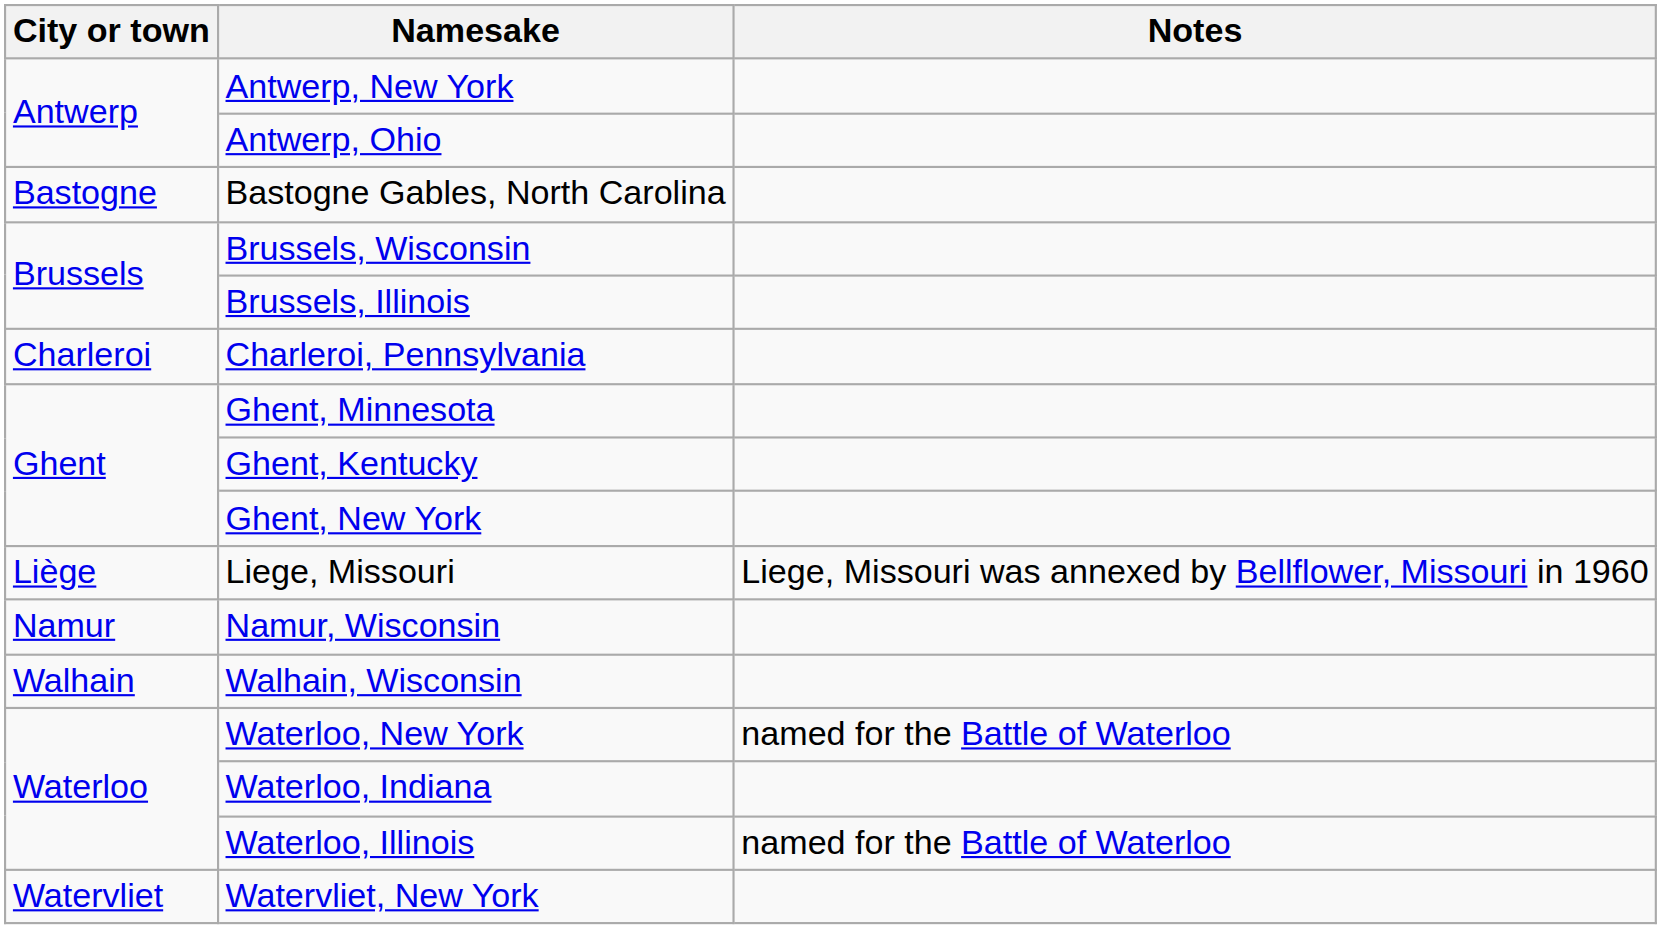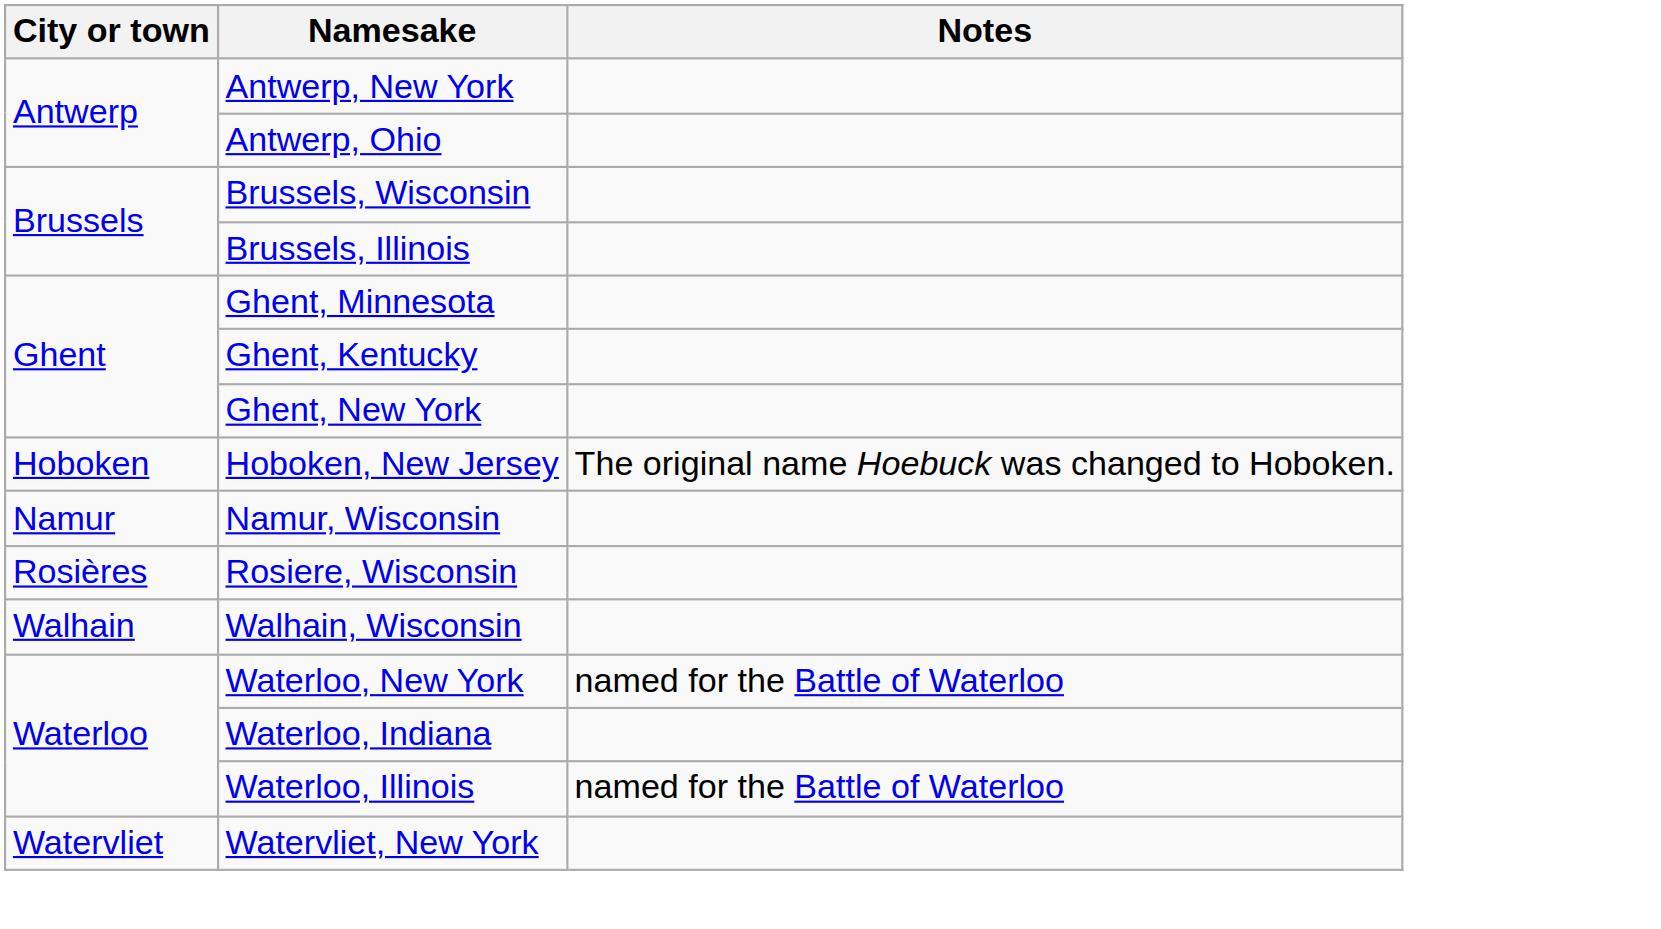 <table class="wikitable">
 <tr>
 <th>City or town</th>
 <th>Namesake</th>
 <th>Notes</th>
 </tr>
 <tr>
 <td rowspan = 2><a href='#'>Antwerp</a></td>
 <td><a href='#'>Antwerp, New York</a></td>
 <td></td>
 </tr>
 <tr>
 <td><a href='#'>Antwerp, Ohio</a></td>
 </tr>
 <tr>
-<td><a href='#'>Bastogne</a></td>
-<td>Bastogne Gables, North Carolina</td>
-<td></td>
-</tr>
-<tr>
 <td rowspan = 2><a href='#'>Brussels</a></td>
 <td><a href='#'>Brussels, Wisconsin</a></td>
 <td></td>
 </tr>
 <tr>
 <td><a href='#'>Brussels, Illinois</a></td>
-</tr>
-<tr>
-<td><a href='#'>Charleroi</a></td>
-<td><a href='#'>Charleroi, Pennsylvania</a></td>
-<td></td>
 </tr>
 <tr>
 <td rowspan="3"><a href='#'>Ghent</a></td>
 <td><a href='#'>Ghent, Minnesota</a></td>
 <td></td>
 </tr>
 <tr>
 <td><a href='#'>Ghent, Kentucky</a></td>
 <td></td>
 </tr>
 <tr>
 <td><a href='#'>Ghent, New York</a></td>
 <td></td>
 </tr>
 <tr>
-<td><a href='#'>Liège</a></td>
-<td>Liege, Missouri</td>
-<td> Liege, Missouri was annexed by <a href='#'>Bellflower, Missouri</a> in 1960</td>
+<td><a href='#'>Hoboken</a></td>
+<td><a href='#'>Hoboken, New Jersey</a></td>
+<td> The original name <em>Hoebuck</em> was changed to Hoboken.</td>
 </tr>
 <tr>
 <td><a href='#'>Namur</a></td>
 <td><a href='#'>Namur, Wisconsin</a></td>
+<td></td>
+</tr>
+<tr>
+<td><a href='#'>Rosières</a></td>
+<td><a href='#'>Rosiere, Wisconsin</a></td>
 <td></td>
 </tr>
 <tr>
 <td><a href='#'>Walhain</a></td>
 <td><a href='#'>Walhain, Wisconsin</a></td>
 <td></td>
 </tr>
 <tr>
 <td rowspan=3><a href='#'>Waterloo</a></td>
 <td><a href='#'>Waterloo, New York</a></td>
 <td> named for the <a href='#'>Battle of Waterloo</a></td>
 </tr>
 <tr>
 <td><a href='#'>Waterloo, Indiana</a></td>
 </tr>
 <tr>
 <td><a href='#'>Waterloo, Illinois</a></td>
 <td>named for the <a href='#'>Battle of Waterloo</a></td>
 </tr>
 <tr>
 <td><a href='#'>Watervliet</a></td>
 <td><a href='#'>Watervliet, New York</a></td>
 <td></td>
 </tr>
 </table>
